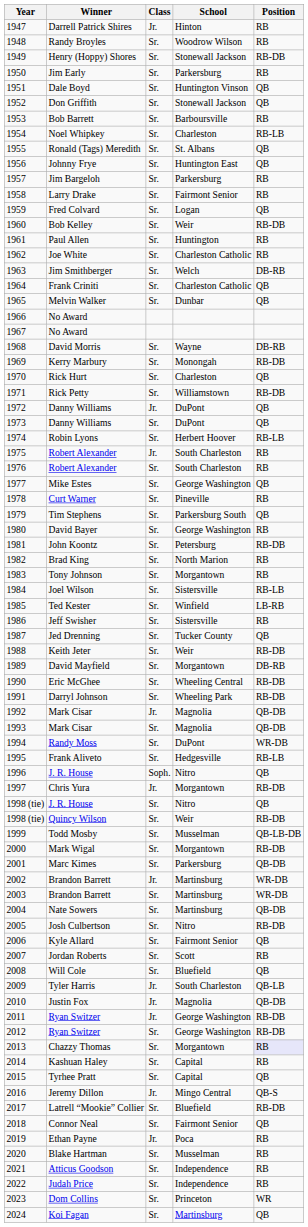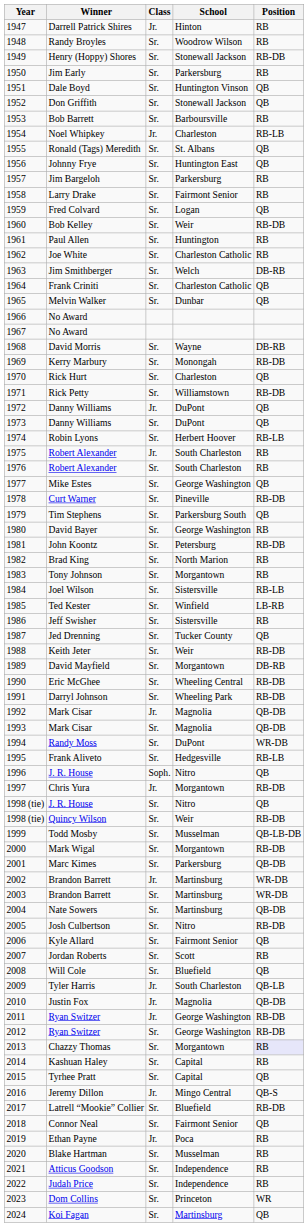 <table class="wikitable sortable">
 <tr>
 <th bgcolor="#e5e5e5">Year</th>
 <th bgcolor="#e5e5e5">Winner</th>
 <th bgcolor="#e5e5e5">Class</th>
 <th bgcolor="#e5e5e5">School</th>
 <th bgcolor="#e5e5e5">Position</th>
 </tr>
 <tr>
 <td>1947</td>
 <td>Darrell Patrick Shires</td>
 <td>Jr.</td>
 <td>Hinton</td>
 <td>RB</td>
 </tr>
 <tr>
 <td>1948</td>
 <td>Randy Broyles</td>
 <td>Sr.</td>
 <td>Woodrow Wilson</td>
 <td>RB</td>
 </tr>
 <tr>
 <td>1949</td>
 <td>Henry (Hoppy) Shores</td>
 <td>Sr.</td>
 <td>Stonewall Jackson</td>
 <td>RB-DB</td>
 </tr>
 <tr>
 <td>1950</td>
 <td>Jim Early</td>
 <td>Sr.</td>
 <td>Parkersburg</td>
 <td>RB</td>
 </tr>
 <tr>
 <td>1951</td>
 <td>Dale Boyd</td>
 <td>Sr.</td>
 <td>Huntington Vinson</td>
 <td>QB</td>
 </tr>
 <tr>
 <td>1952</td>
 <td>Don Griffith</td>
 <td>Sr.</td>
 <td>Stonewall Jackson</td>
 <td>QB</td>
 </tr>
 <tr>
 <td>1953</td>
 <td>Bob Barrett</td>
 <td>Sr.</td>
 <td>Barboursville</td>
 <td>RB</td>
 </tr>
 <tr>
 <td>1954</td>
 <td>Noel Whipkey</td>
-<td>Sr.</td>
+<td>Jr.</td>
 <td>Charleston</td>
 <td>RB-LB</td>
 </tr>
 <tr>
 <td>1955</td>
 <td>Ronald (Tags) Meredith</td>
 <td>Sr.</td>
 <td>St. Albans</td>
 <td>QB</td>
 </tr>
 <tr>
 <td>1956</td>
 <td>Johnny Frye</td>
 <td>Sr.</td>
 <td>Huntington East</td>
 <td>QB</td>
 </tr>
 <tr>
 <td>1957</td>
 <td>Jim Bargeloh</td>
 <td>Sr.</td>
 <td>Parkersburg</td>
 <td>RB</td>
 </tr>
 <tr>
 <td>1958</td>
 <td>Larry Drake</td>
 <td>Sr.</td>
 <td>Fairmont Senior</td>
 <td>RB</td>
 </tr>
 <tr>
 <td>1959</td>
 <td>Fred Colvard</td>
 <td>Sr.</td>
 <td>Logan</td>
 <td>QB</td>
 </tr>
 <tr>
 <td>1960</td>
 <td>Bob Kelley</td>
 <td>Sr.</td>
 <td>Weir</td>
 <td>RB-DB</td>
 </tr>
 <tr>
 <td>1961</td>
 <td>Paul Allen</td>
 <td>Sr.</td>
 <td>Huntington</td>
 <td>RB</td>
 </tr>
 <tr>
 <td>1962</td>
 <td>Joe White</td>
 <td>Sr.</td>
 <td>Charleston Catholic</td>
 <td>RB</td>
 </tr>
 <tr>
 <td>1963</td>
 <td>Jim Smithberger</td>
 <td>Sr.</td>
 <td>Welch</td>
 <td>DB-RB</td>
 </tr>
 <tr>
 <td>1964</td>
 <td>Frank Criniti</td>
 <td>Sr.</td>
 <td>Charleston Catholic</td>
 <td>QB</td>
 </tr>
 <tr>
 <td>1965</td>
 <td>Melvin Walker</td>
 <td>Sr.</td>
 <td>Dunbar</td>
 <td>QB</td>
 </tr>
 <tr>
 <td>1966</td>
 <td>No Award</td>
 <td></td>
 <td></td>
 <td></td>
 </tr>
 <tr>
 <td>1967</td>
 <td>No Award</td>
 <td></td>
 <td></td>
 <td></td>
 </tr>
 <tr>
 <td>1968</td>
 <td>David Morris</td>
 <td>Sr.</td>
 <td>Wayne</td>
 <td>DB-RB</td>
 </tr>
 <tr>
 <td>1969</td>
 <td>Kerry Marbury</td>
 <td>Sr.</td>
 <td>Monongah</td>
 <td>RB-DB</td>
 </tr>
 <tr>
 <td>1970</td>
 <td>Rick Hurt</td>
 <td>Sr.</td>
 <td>Charleston</td>
 <td>QB</td>
 </tr>
 <tr>
 <td>1971</td>
 <td>Rick Petty</td>
 <td>Sr.</td>
 <td>Williamstown</td>
 <td>RB-DB</td>
 </tr>
 <tr>
 <td>1972</td>
 <td>Danny Williams</td>
 <td>Jr.</td>
 <td>DuPont</td>
 <td>QB</td>
 </tr>
 <tr>
 <td>1973</td>
 <td>Danny Williams</td>
 <td>Sr.</td>
 <td>DuPont</td>
 <td>QB</td>
 </tr>
 <tr>
 <td>1974</td>
 <td>Robin Lyons</td>
 <td>Sr.</td>
 <td>Herbert Hoover</td>
 <td>RB-LB</td>
 </tr>
 <tr>
 <td>1975</td>
 <td><a href='#'>Robert Alexander</a></td>
 <td>Jr.</td>
 <td>South Charleston</td>
 <td>RB</td>
 </tr>
 <tr>
 <td>1976</td>
 <td><a href='#'>Robert Alexander</a></td>
 <td>Sr.</td>
 <td>South Charleston</td>
 <td>RB</td>
 </tr>
 <tr>
 <td>1977</td>
 <td>Mike Estes</td>
 <td>Sr.</td>
 <td>George Washington</td>
 <td>QB</td>
 </tr>
 <tr>
 <td>1978</td>
 <td><a href='#'>Curt Warner</a></td>
 <td>Sr.</td>
 <td>Pineville</td>
-<td>RB</td>
+<td>RB-DB</td>
 </tr>
 <tr>
 <td>1979</td>
 <td>Tim Stephens</td>
 <td>Sr.</td>
 <td>Parkersburg South</td>
 <td>QB</td>
 </tr>
 <tr>
 <td>1980</td>
 <td>David Bayer</td>
 <td>Sr.</td>
 <td>George Washington</td>
 <td>RB</td>
 </tr>
 <tr>
 <td>1981</td>
 <td>John Koontz</td>
 <td>Sr.</td>
 <td>Petersburg</td>
 <td>RB-DB</td>
 </tr>
 <tr>
 <td>1982</td>
 <td>Brad King</td>
 <td>Sr.</td>
 <td>North Marion</td>
 <td>RB</td>
 </tr>
 <tr>
 <td>1983</td>
 <td>Tony Johnson</td>
 <td>Sr.</td>
 <td>Morgantown</td>
 <td>RB</td>
 </tr>
 <tr>
 <td>1984</td>
 <td>Joel Wilson</td>
 <td>Sr.</td>
 <td>Sistersville</td>
 <td>RB-LB</td>
 </tr>
 <tr>
 <td>1985</td>
 <td>Ted Kester</td>
 <td>Sr.</td>
 <td>Winfield</td>
 <td>LB-RB</td>
 </tr>
 <tr>
 <td>1986</td>
 <td>Jeff Swisher</td>
 <td>Sr.</td>
 <td>Sistersville</td>
 <td>RB</td>
 </tr>
 <tr>
 <td>1987</td>
 <td>Jed Drenning</td>
 <td>Sr.</td>
 <td>Tucker County</td>
 <td>QB</td>
 </tr>
 <tr>
 <td>1988</td>
 <td>Keith Jeter</td>
 <td>Sr.</td>
 <td>Weir</td>
 <td>RB-DB</td>
 </tr>
 <tr>
 <td>1989</td>
 <td>David Mayfield</td>
 <td>Sr.</td>
 <td>Morgantown</td>
 <td>DB-RB</td>
 </tr>
 <tr>
 <td>1990</td>
 <td>Eric McGhee</td>
 <td>Sr.</td>
 <td>Wheeling Central</td>
 <td>RB-DB</td>
 </tr>
 <tr>
 <td>1991</td>
 <td>Darryl Johnson</td>
 <td>Sr.</td>
 <td>Wheeling Park</td>
 <td>RB-DB</td>
 </tr>
 <tr>
 <td>1992</td>
 <td>Mark Cisar</td>
 <td>Jr.</td>
 <td>Magnolia</td>
 <td>QB-DB</td>
 </tr>
 <tr>
 <td>1993</td>
 <td>Mark Cisar</td>
 <td>Sr.</td>
 <td>Magnolia</td>
 <td>QB-DB</td>
 </tr>
 <tr>
 <td>1994</td>
 <td><a href='#'>Randy Moss</a></td>
 <td>Sr.</td>
 <td>DuPont</td>
 <td>WR-DB</td>
 </tr>
 <tr>
 <td>1995</td>
 <td>Frank Aliveto</td>
 <td>Sr.</td>
 <td>Hedgesville</td>
 <td>RB-LB</td>
 </tr>
 <tr>
 <td>1996</td>
 <td><a href='#'>J. R. House</a></td>
 <td>Soph.</td>
 <td>Nitro</td>
 <td>QB</td>
 </tr>
 <tr>
 <td>1997</td>
 <td>Chris Yura</td>
 <td>Jr.</td>
 <td>Morgantown</td>
 <td>RB-DB</td>
 </tr>
 <tr>
 <td>1998 (tie)</td>
 <td><a href='#'>J. R. House</a></td>
 <td>Sr.</td>
 <td>Nitro</td>
 <td>QB</td>
 </tr>
 <tr>
 <td>1998 (tie)</td>
 <td><a href='#'>Quincy Wilson</a></td>
 <td>Sr.</td>
 <td>Weir</td>
 <td>RB-DB</td>
 </tr>
 <tr>
 <td>1999</td>
 <td>Todd Mosby</td>
 <td>Sr.</td>
 <td>Musselman</td>
 <td>QB-LB-DB</td>
 </tr>
 <tr>
 <td>2000</td>
 <td>Mark Wigal</td>
 <td>Sr.</td>
 <td>Morgantown</td>
 <td>RB-DB</td>
 </tr>
 <tr>
 <td>2001</td>
 <td>Marc Kimes</td>
 <td>Sr.</td>
 <td>Parkersburg</td>
 <td>QB-DB</td>
 </tr>
 <tr>
 <td>2002</td>
 <td>Brandon Barrett</td>
 <td>Jr.</td>
 <td>Martinsburg</td>
 <td>WR-DB</td>
 </tr>
 <tr>
 <td>2003</td>
 <td>Brandon Barrett</td>
 <td>Sr.</td>
 <td>Martinsburg</td>
 <td>WR-DB</td>
 </tr>
 <tr>
 <td>2004</td>
 <td>Nate Sowers</td>
 <td>Sr.</td>
 <td>Martinsburg</td>
 <td>QB-DB</td>
 </tr>
 <tr>
 <td>2005</td>
 <td>Josh Culbertson</td>
 <td>Sr.</td>
 <td>Nitro</td>
 <td>RB-DB</td>
 </tr>
 <tr>
 <td>2006</td>
 <td>Kyle Allard</td>
 <td>Sr.</td>
 <td>Fairmont Senior</td>
 <td>QB</td>
 </tr>
 <tr>
 <td>2007</td>
 <td Jordan Roberts (football player)>Jordan Roberts</td>
 <td>Sr.</td>
 <td>Scott</td>
 <td>RB</td>
 </tr>
 <tr>
 <td>2008</td>
 <td>Will Cole</td>
 <td>Sr.</td>
 <td>Bluefield</td>
 <td>QB</td>
 </tr>
 <tr>
 <td>2009</td>
 <td>Tyler Harris</td>
 <td>Jr.</td>
 <td>South Charleston</td>
 <td>QB-LB</td>
 </tr>
 <tr>
 <td>2010</td>
 <td>Justin Fox</td>
 <td>Jr.</td>
 <td>Magnolia</td>
 <td>QB-DB</td>
 </tr>
 <tr>
 <td>2011</td>
 <td><a href='#'>Ryan Switzer</a></td>
 <td>Jr.</td>
 <td>George Washington</td>
 <td>RB-DB</td>
 </tr>
 <tr>
 <td>2012</td>
 <td><a href='#'>Ryan Switzer</a></td>
 <td>Sr.</td>
 <td>George Washington</td>
 <td>RB-DB</td>
 </tr>
 <tr>
 <td>2013</td>
 <td>Chazzy Thomas</td>
 <td>Sr.</td>
 <td>Morgantown</td>
 <td style="background: lavender;">RB</td>
 </tr>
 <tr>
 <td>2014</td>
 <td>Kashuan Haley</td>
 <td>Sr.</td>
 <td>Capital</td>
 <td>RB</td>
 </tr>
 <tr>
 <td>2015</td>
 <td>Tyrhee Pratt</td>
 <td>Sr.</td>
 <td>Capital</td>
 <td>QB</td>
 </tr>
 <tr>
 <td>2016</td>
 <td>Jeremy Dillon</td>
 <td>Jr.</td>
 <td>Mingo Central</td>
 <td>QB-S</td>
 </tr>
 <tr>
 <td>2017</td>
 <td>Latrell “Mookie” Collier</td>
 <td>Sr.</td>
 <td>Bluefield</td>
 <td>RB-DB</td>
 </tr>
 <tr>
 <td>2018</td>
 <td>Connor Neal</td>
 <td>Sr.</td>
 <td>Fairmont Senior</td>
 <td>QB</td>
 </tr>
 <tr>
 <td>2019</td>
 <td>Ethan Payne</td>
 <td>Jr.</td>
 <td>Poca</td>
 <td>RB</td>
 </tr>
 <tr>
 <td>2020</td>
 <td>Blake Hartman</td>
 <td>Sr.</td>
 <td>Musselman</td>
 <td>RB</td>
 </tr>
 <tr>
 <td>2021</td>
 <td><a href='#'>Atticus Goodson</a></td>
 <td>Sr.</td>
 <td>Independence</td>
 <td>RB</td>
 </tr>
 <tr>
 <td>2022</td>
 <td><a href='#'>Judah Price</a></td>
 <td>Sr.</td>
 <td>Independence</td>
 <td>RB</td>
 </tr>
 <tr>
 <td>2023</td>
 <td><a href='#'>Dom Collins</a></td>
 <td>Sr.</td>
 <td>Princeton</td>
 <td>WR</td>
 </tr>
 <tr>
 <td>2024</td>
 <td><a href='#'>Koi Fagan</a></td>
 <td>Sr.</td>
 <td><a href='#'>Martinsburg</a></td>
 <td>QB</td>
 </tr>
 </table>
